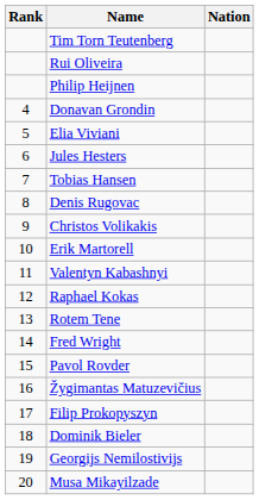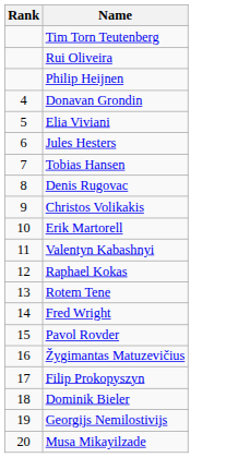 <table class="wikitable sortable" style="text-align:center">
 <tr>
 <th>Rank</th>
 <th>Name</th>
-<th>Nation</th>
 </tr>
 <tr>
 <td></td>
 <td align=left><a href='#'>Tim Torn Teutenberg</a></td>
-<td align=left></td>
 </tr>
 <tr>
 <td></td>
 <td align=left><a href='#'>Rui Oliveira</a></td>
-<td align=left></td>
 </tr>
 <tr>
 <td></td>
 <td align=left><a href='#'>Philip Heijnen</a></td>
-<td align=left></td>
 </tr>
 <tr>
 <td>4</td>
 <td align=left><a href='#'>Donavan Grondin</a></td>
-<td align=left></td>
 </tr>
 <tr>
 <td>5</td>
 <td align=left><a href='#'>Elia Viviani</a></td>
-<td align=left></td>
 </tr>
 <tr>
 <td>6</td>
 <td align=left><a href='#'>Jules Hesters</a></td>
-<td align=left></td>
 </tr>
 <tr>
 <td>7</td>
 <td align=left><a href='#'>Tobias Hansen</a></td>
-<td align=left></td>
 </tr>
 <tr>
 <td>8</td>
 <td align=left><a href='#'>Denis Rugovac</a></td>
-<td align=left></td>
 </tr>
 <tr>
 <td>9</td>
 <td align=left><a href='#'>Christos Volikakis</a></td>
-<td align=left></td>
 </tr>
 <tr>
 <td>10</td>
 <td align=left><a href='#'>Erik Martorell</a></td>
-<td align=left></td>
 </tr>
 <tr>
 <td>11</td>
 <td align=left><a href='#'>Valentyn Kabashnyi</a></td>
-<td align=left></td>
 </tr>
 <tr>
 <td>12</td>
 <td align=left><a href='#'>Raphael Kokas</a></td>
-<td align=left></td>
 </tr>
 <tr>
 <td>13</td>
 <td align=left><a href='#'>Rotem Tene</a></td>
-<td align=left></td>
 </tr>
 <tr>
 <td>14</td>
 <td align=left><a href='#'>Fred Wright</a></td>
-<td align=left></td>
 </tr>
 <tr>
 <td>15</td>
 <td align=left><a href='#'>Pavol Rovder</a></td>
-<td align=left></td>
 </tr>
 <tr>
 <td>16</td>
 <td align=left><a href='#'>Žygimantas Matuzevičius</a></td>
-<td align=left></td>
 </tr>
 <tr>
 <td>17</td>
 <td align=left><a href='#'>Filip Prokopyszyn</a></td>
-<td align=left></td>
 </tr>
 <tr>
 <td>18</td>
 <td align=left><a href='#'>Dominik Bieler</a></td>
-<td align=left></td>
 </tr>
 <tr>
 <td>19</td>
 <td align=left><a href='#'>Georgijs Nemilostivijs</a></td>
-<td align=left></td>
 </tr>
 <tr>
 <td>20</td>
 <td align=left><a href='#'>Musa Mikayilzade</a></td>
-<td align=left></td>
 </tr>
 </table>
